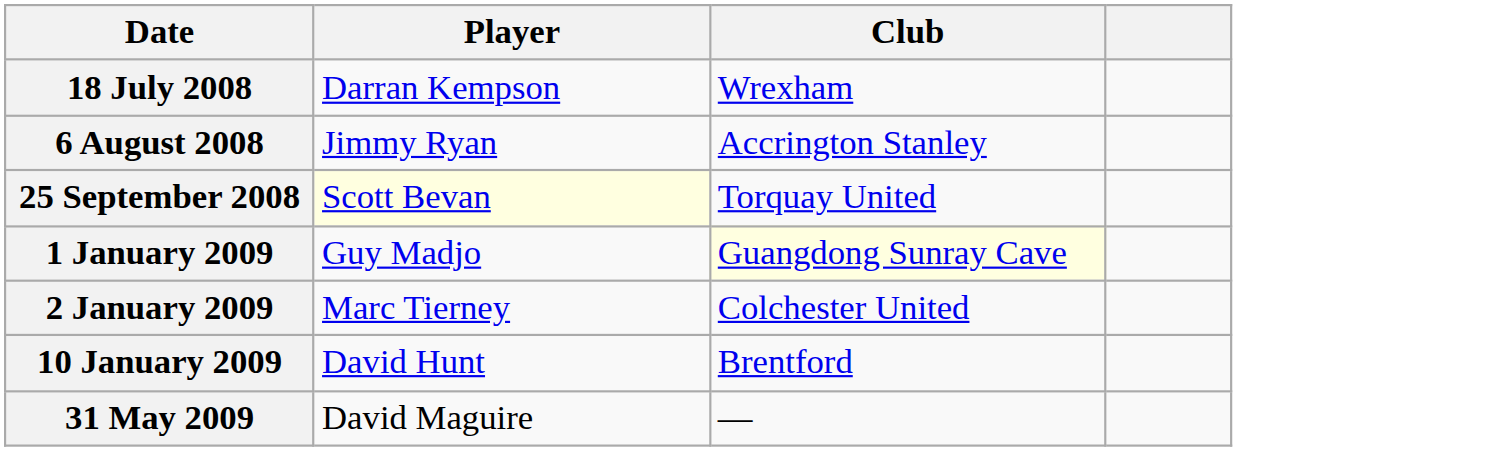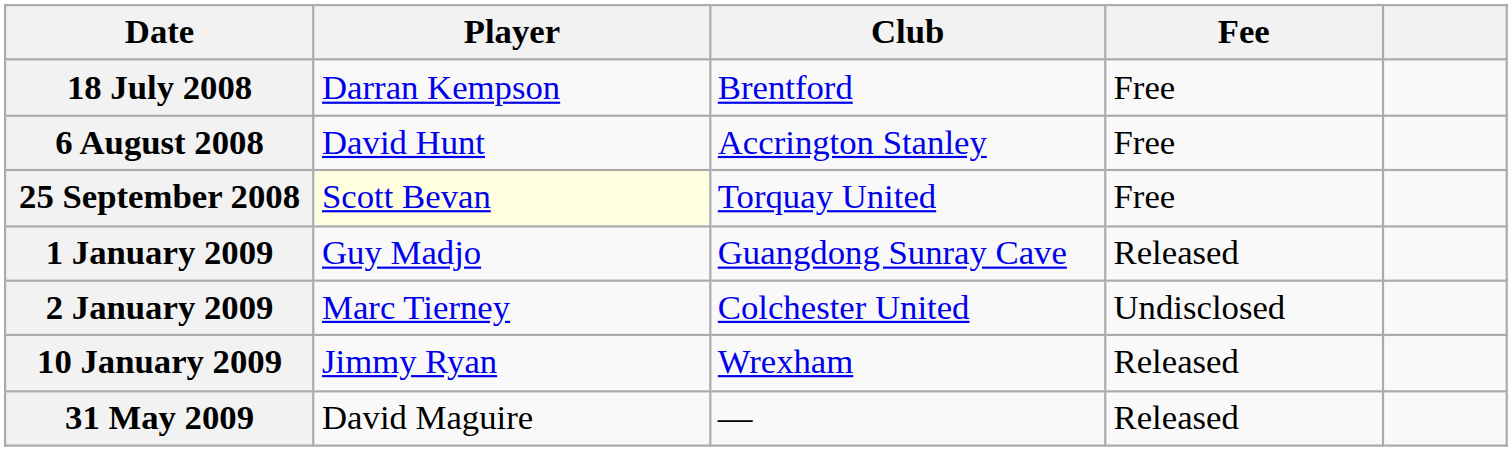 <table class="wikitable plainrowheaders">
 <tr>
 <th scope=col width=135px>Date</th>
 <th scope=col width=175px>Player</th>
 <th scope=col width=175px>Club</th>
+<th scope=col width=120px>Fee</th>
 <th scope=col width=50px class=unsortable></th>
 </tr>
 <tr>
 <th scope=row>18 July 2008</th>
 <td><a href='#'>Darran Kempson</a></td>
-<td><a href='#'>Wrexham</a></td>
+<td><a href='#'>Brentford</a></td>
+<td>Free</td>
 <td align="center"></td>
 </tr>
 <tr>
 <th scope=row>6 August 2008</th>
-<td><a href='#'>Jimmy Ryan</a></td>
+<td><a href='#'>David Hunt</a></td>
 <td><a href='#'>Accrington Stanley</a></td>
+<td>Free</td>
 <td align="center"></td>
 </tr>
 <tr>
 <th scope=row>25 September 2008</th>
 <td style="background: lightyellow;"><a href='#'>Scott Bevan</a></td>
 <td><a href='#'>Torquay United</a></td>
+<td>Free</td>
 <td align="center"></td>
 </tr>
 <tr>
 <th scope=row>1 January 2009</th>
 <td><a href='#'>Guy Madjo</a></td>
-<td style="background: lightyellow;"><a href='#'>Guangdong Sunray Cave</a></td>
+<td><a href='#'>Guangdong Sunray Cave</a></td>
+<td>Released</td>
 <td align="center"></td>
 </tr>
 <tr>
 <th scope=row>2 January 2009</th>
 <td><a href='#'>Marc Tierney</a></td>
 <td><a href='#'>Colchester United</a></td>
+<td>Undisclosed</td>
 <td align="center"></td>
 </tr>
 <tr>
 <th scope=row>10 January 2009</th>
-<td><a href='#'>David Hunt</a></td>
-<td><a href='#'>Brentford</a></td>
+<td><a href='#'>Jimmy Ryan</a></td>
+<td><a href='#'>Wrexham</a></td>
+<td>Released</td>
 <td align="center"></td>
 </tr>
 <tr>
 <th scope=row>31 May 2009</th>
 <td>David Maguire</td>
 <td>—</td>
+<td>Released</td>
 <td align="center"></td>
 </tr>
 </table>
